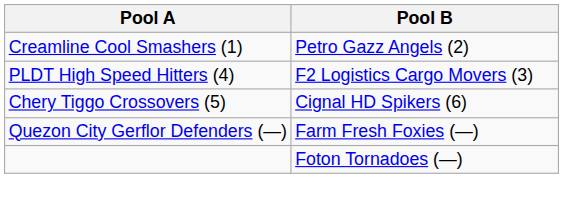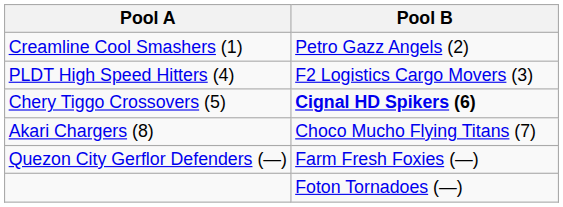 <table class="wikitable" width=500 style="white-space:nowrap">
 <tr>
 <th width=50%>Pool A</th>
 <th width=50%>Pool B</th>
 </tr>
 <tr>
 <td><a href='#'>Creamline Cool Smashers</a> (1)</td>
 <td><a href='#'>Petro Gazz Angels</a> (2)</td>
 </tr>
 <tr>
 <td><a href='#'>PLDT High Speed Hitters</a> (4)</td>
 <td><a href='#'>F2 Logistics Cargo Movers</a> (3)</td>
 </tr>
 <tr>
 <td><a href='#'>Chery Tiggo Crossovers</a> (5)</td>
-<td><a href='#'>Cignal HD Spikers</a> (6)</td>
+<td><strong><a href='#'>Cignal HD Spikers</a> (6)</strong></td>
+</tr>
+<tr>
+<td><a href='#'>Akari Chargers</a> (8)</td>
+<td><a href='#'>Choco Mucho Flying Titans</a> (7)</td>
 </tr>
 <tr>
 <td><a href='#'>Quezon City Gerflor Defenders</a> (—)</td>
 <td><a href='#'>Farm Fresh Foxies</a> (—)</td>
 </tr>
 <tr>
 <td></td>
 <td><a href='#'>Foton Tornadoes</a> (—)</td>
 </tr>
 </table>
